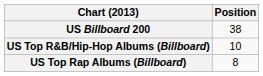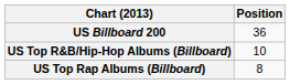 <table class="wikitable sortable plainrowheaders" style="text-align:center">
 <tr>
 <th scope="col">Chart (2013)</th>
 <th scope="col">Position</th>
 </tr>
 <tr>
 <th scope="row">US <em>Billboard</em> 200</th>
-<td>38</td>
+<td>36</td>
 </tr>
 <tr>
 <th scope="row">US Top R&B/Hip-Hop Albums (<em>Billboard</em>)</th>
 <td style="text-align:center;">10</td>
 </tr>
 <tr>
 <th scope="row">US Top Rap Albums (<em>Billboard</em>)</th>
 <td style="text-align:center;">8</td>
 </tr>
 </table>
